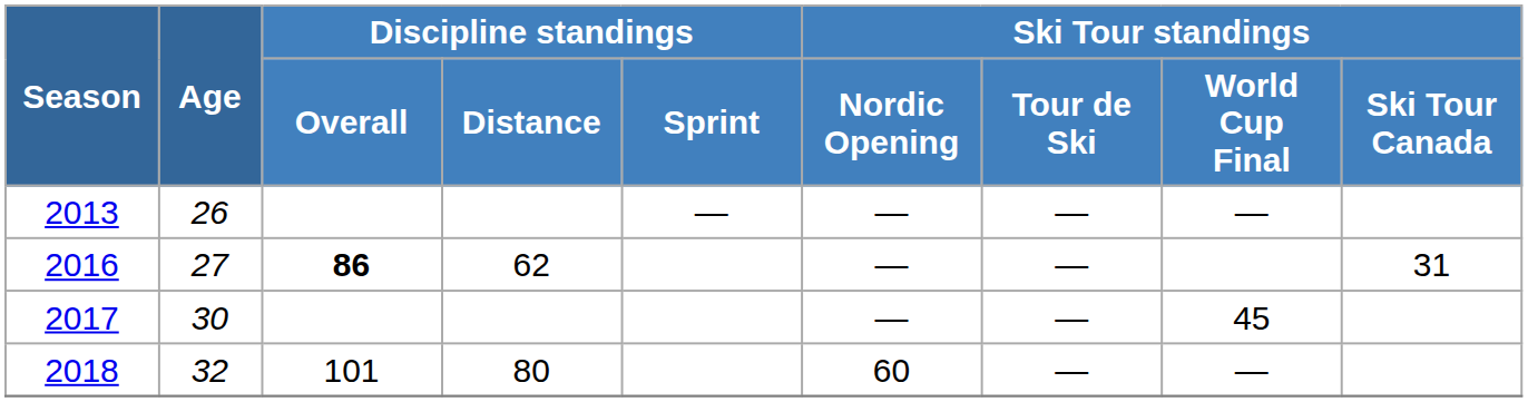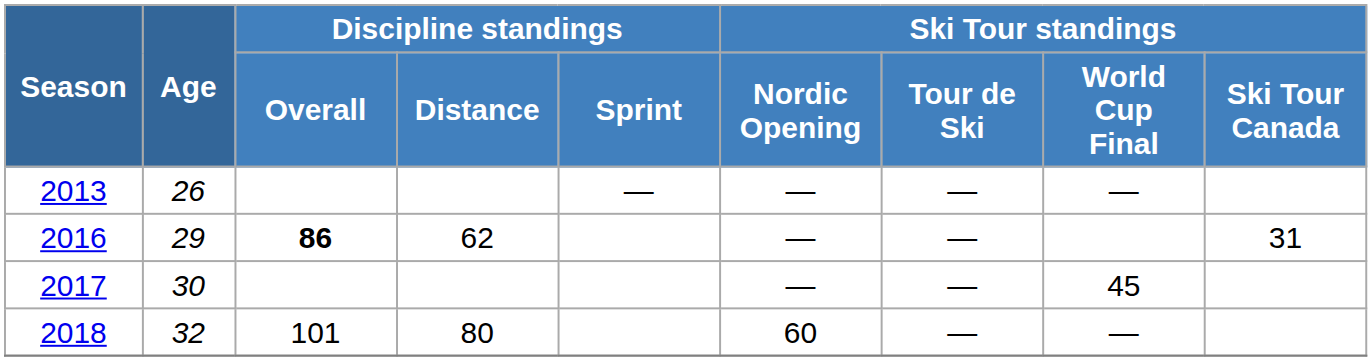 <table class="wikitable" style="font-size:95%; text-align:center; border:grey solid 1px; border-collapse:collapse; background:#ffffff;">
 <tr>
 <th style="background-color:#369; color:white; width:60px;" rowspan="2"> Season </th>
 <th style="background-color:#369; color:white; width:40px;" rowspan="2"> Age </th>
 <th style="background-color:#4180be; color:white;" colspan="3">Discipline standings</th>
 <th style="background-color:#4180be; color:white;" colspan="4">Ski Tour standings</th>
 </tr>
 <tr>
 <th style="background-color:#4180be; color:white; width:75px;">Overall</th>
 <th style="background-color:#4180be; color:white; width:75px;">Distance</th>
 <th style="background-color:#4180be; color:white; width:75px;">Sprint</th>
 <th style="background-color:#4180be; color:white; width:75px;">Nordic<br>Opening</th>
 <th style="background-color:#4180be; color:white; width:75px;">Tour de<br>Ski</th>
 <th style="background-color:#4180be; color:white; width:75px;">World Cup<br>Final</th>
 <th style="background-color:#4180be; color:white; width:75px;">Ski Tour<br>Canada</th>
 </tr>
 <tr>
 <td><a href='#'>2013</a></td>
 <td><em>26</em></td>
 <td></td>
 <td></td>
 <td>—</td>
 <td>—</td>
 <td>—</td>
 <td>—</td>
 <td></td>
 </tr>
 <tr>
 <td><a href='#'>2016</a></td>
-<td><em>27</em></td>
+<td><em>29</em></td>
 <td><strong>86</strong></td>
 <td>62</td>
 <td></td>
 <td>—</td>
 <td>—</td>
 <td></td>
 <td>31</td>
 </tr>
 <tr>
 <td><a href='#'>2017</a></td>
 <td><em>30</em></td>
 <td></td>
 <td></td>
 <td></td>
 <td>—</td>
 <td>—</td>
 <td>45</td>
 <td></td>
 </tr>
 <tr>
 <td><a href='#'>2018</a></td>
 <td><em>32</em></td>
 <td>101</td>
 <td>80</td>
 <td></td>
 <td>60</td>
 <td>—</td>
 <td>—</td>
 <td></td>
 </tr>
 <tr>
 </tr>
 </table>
